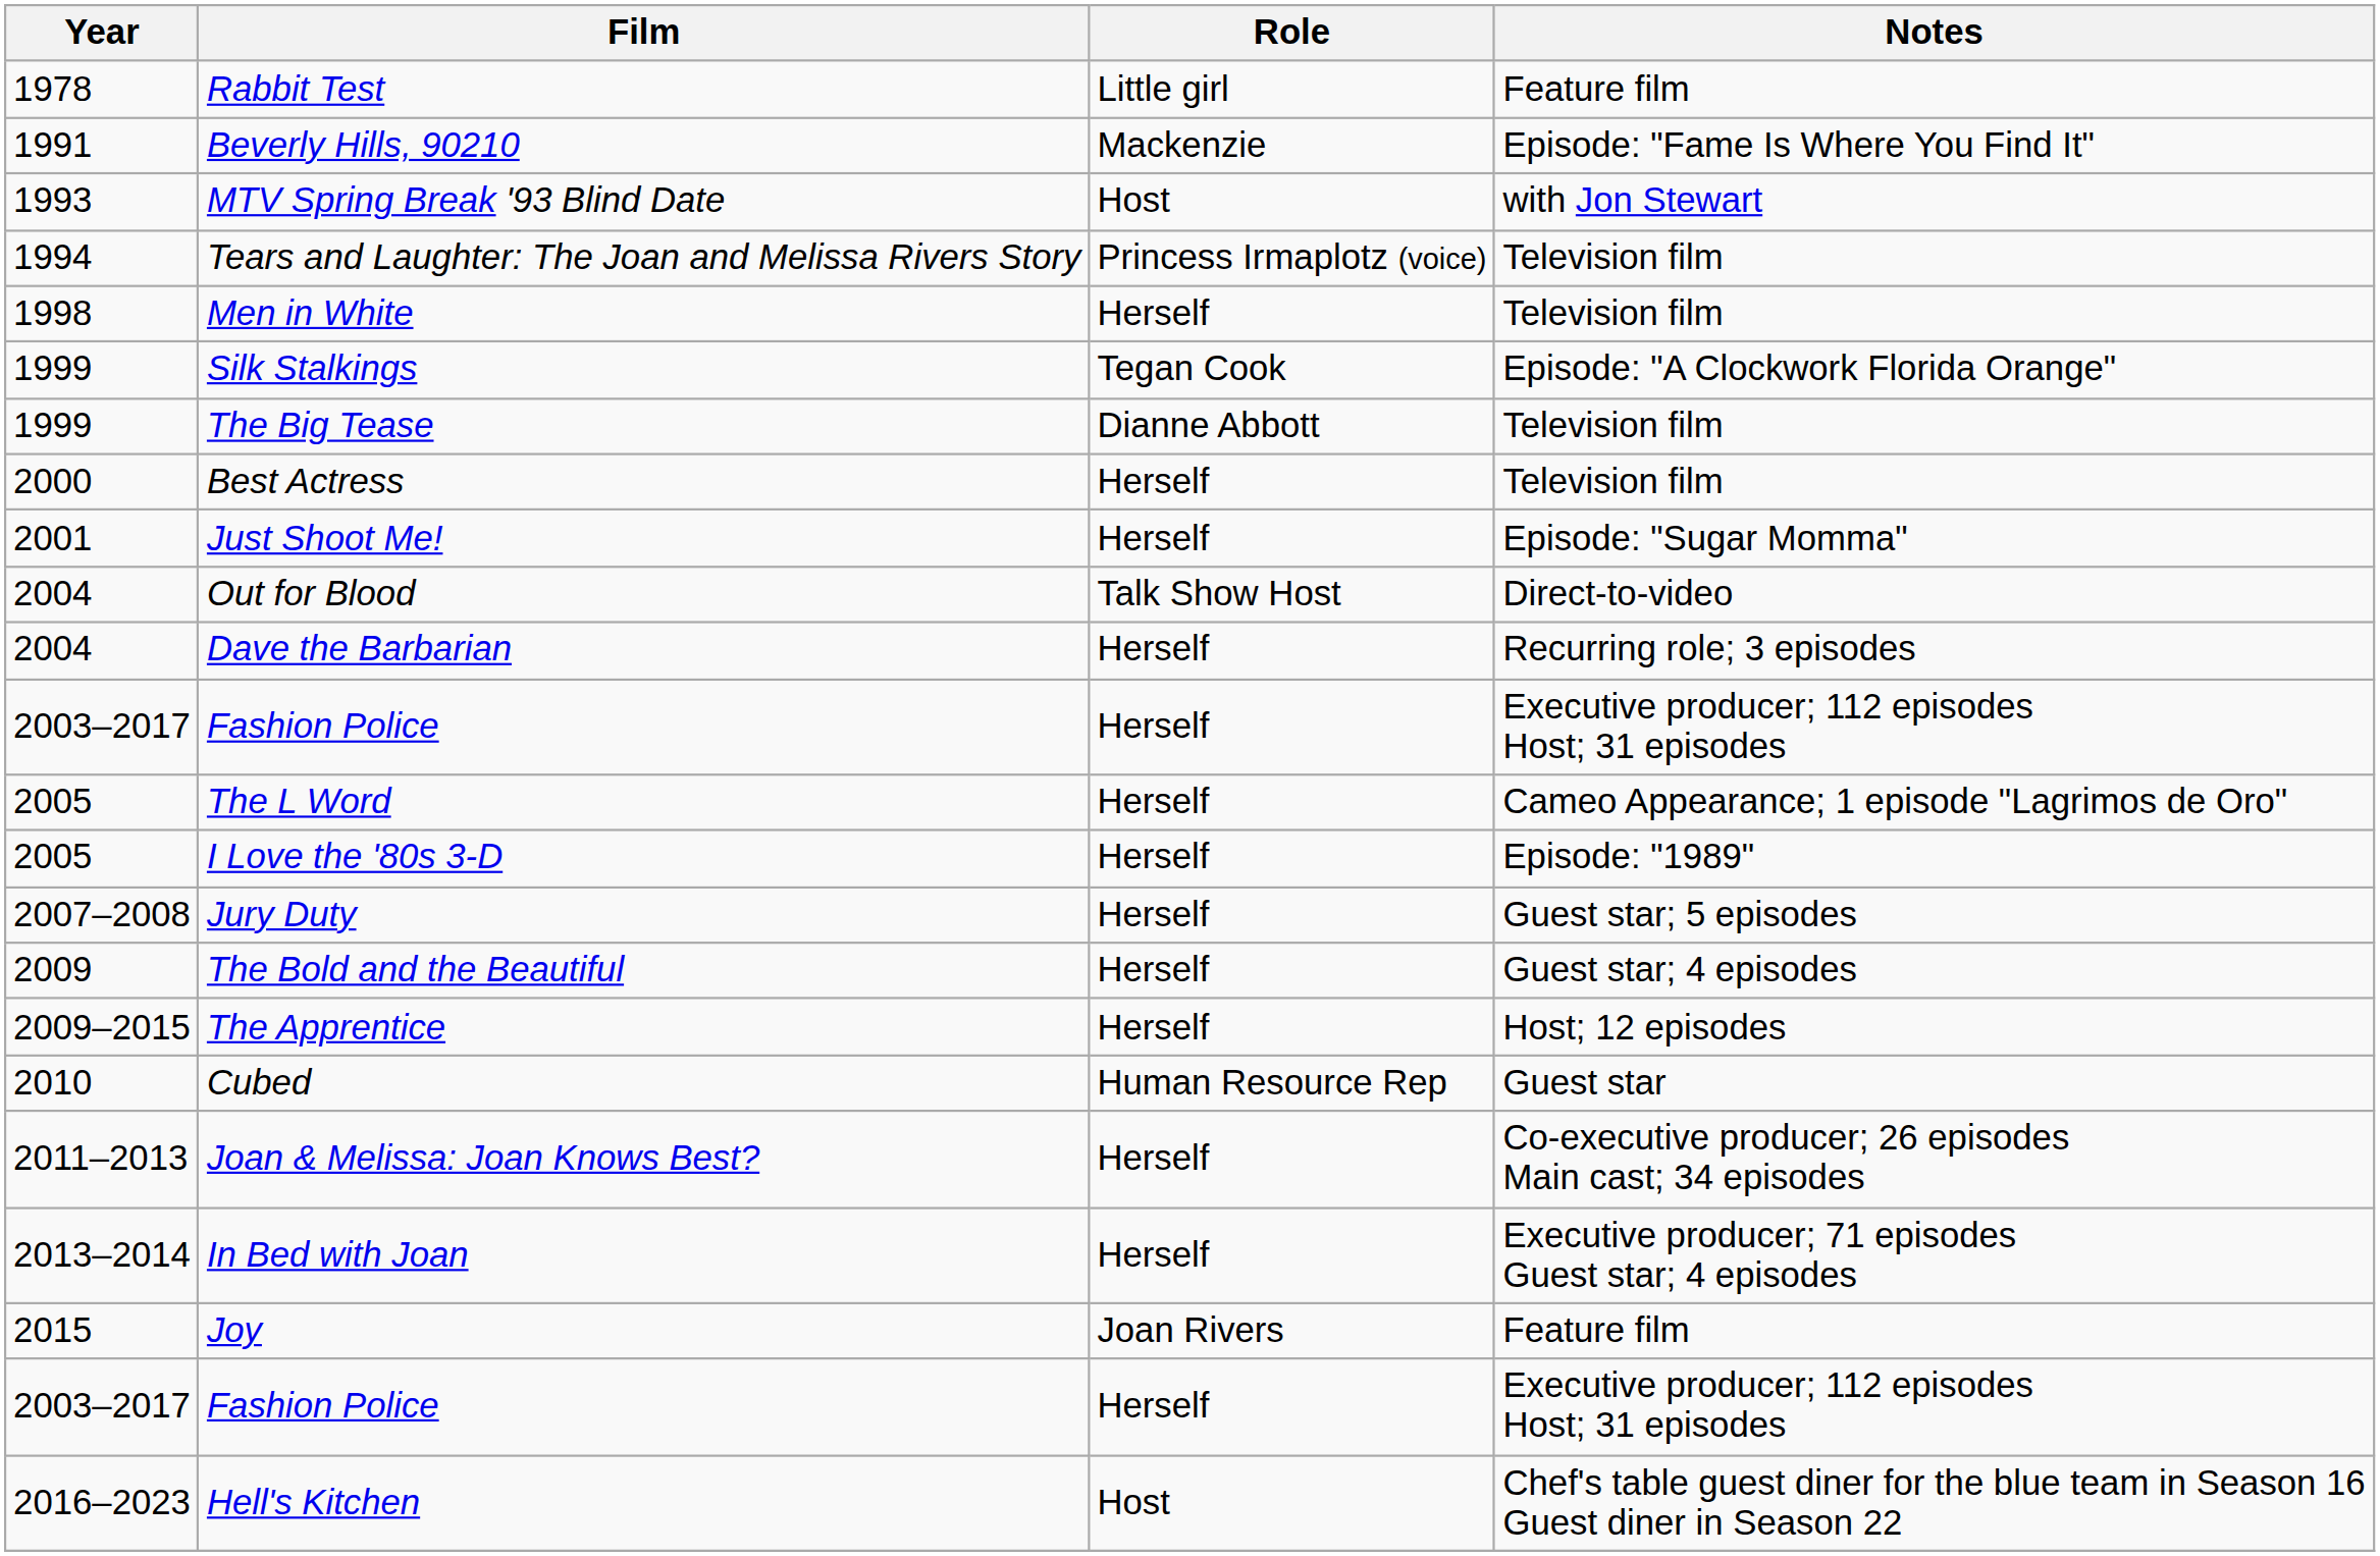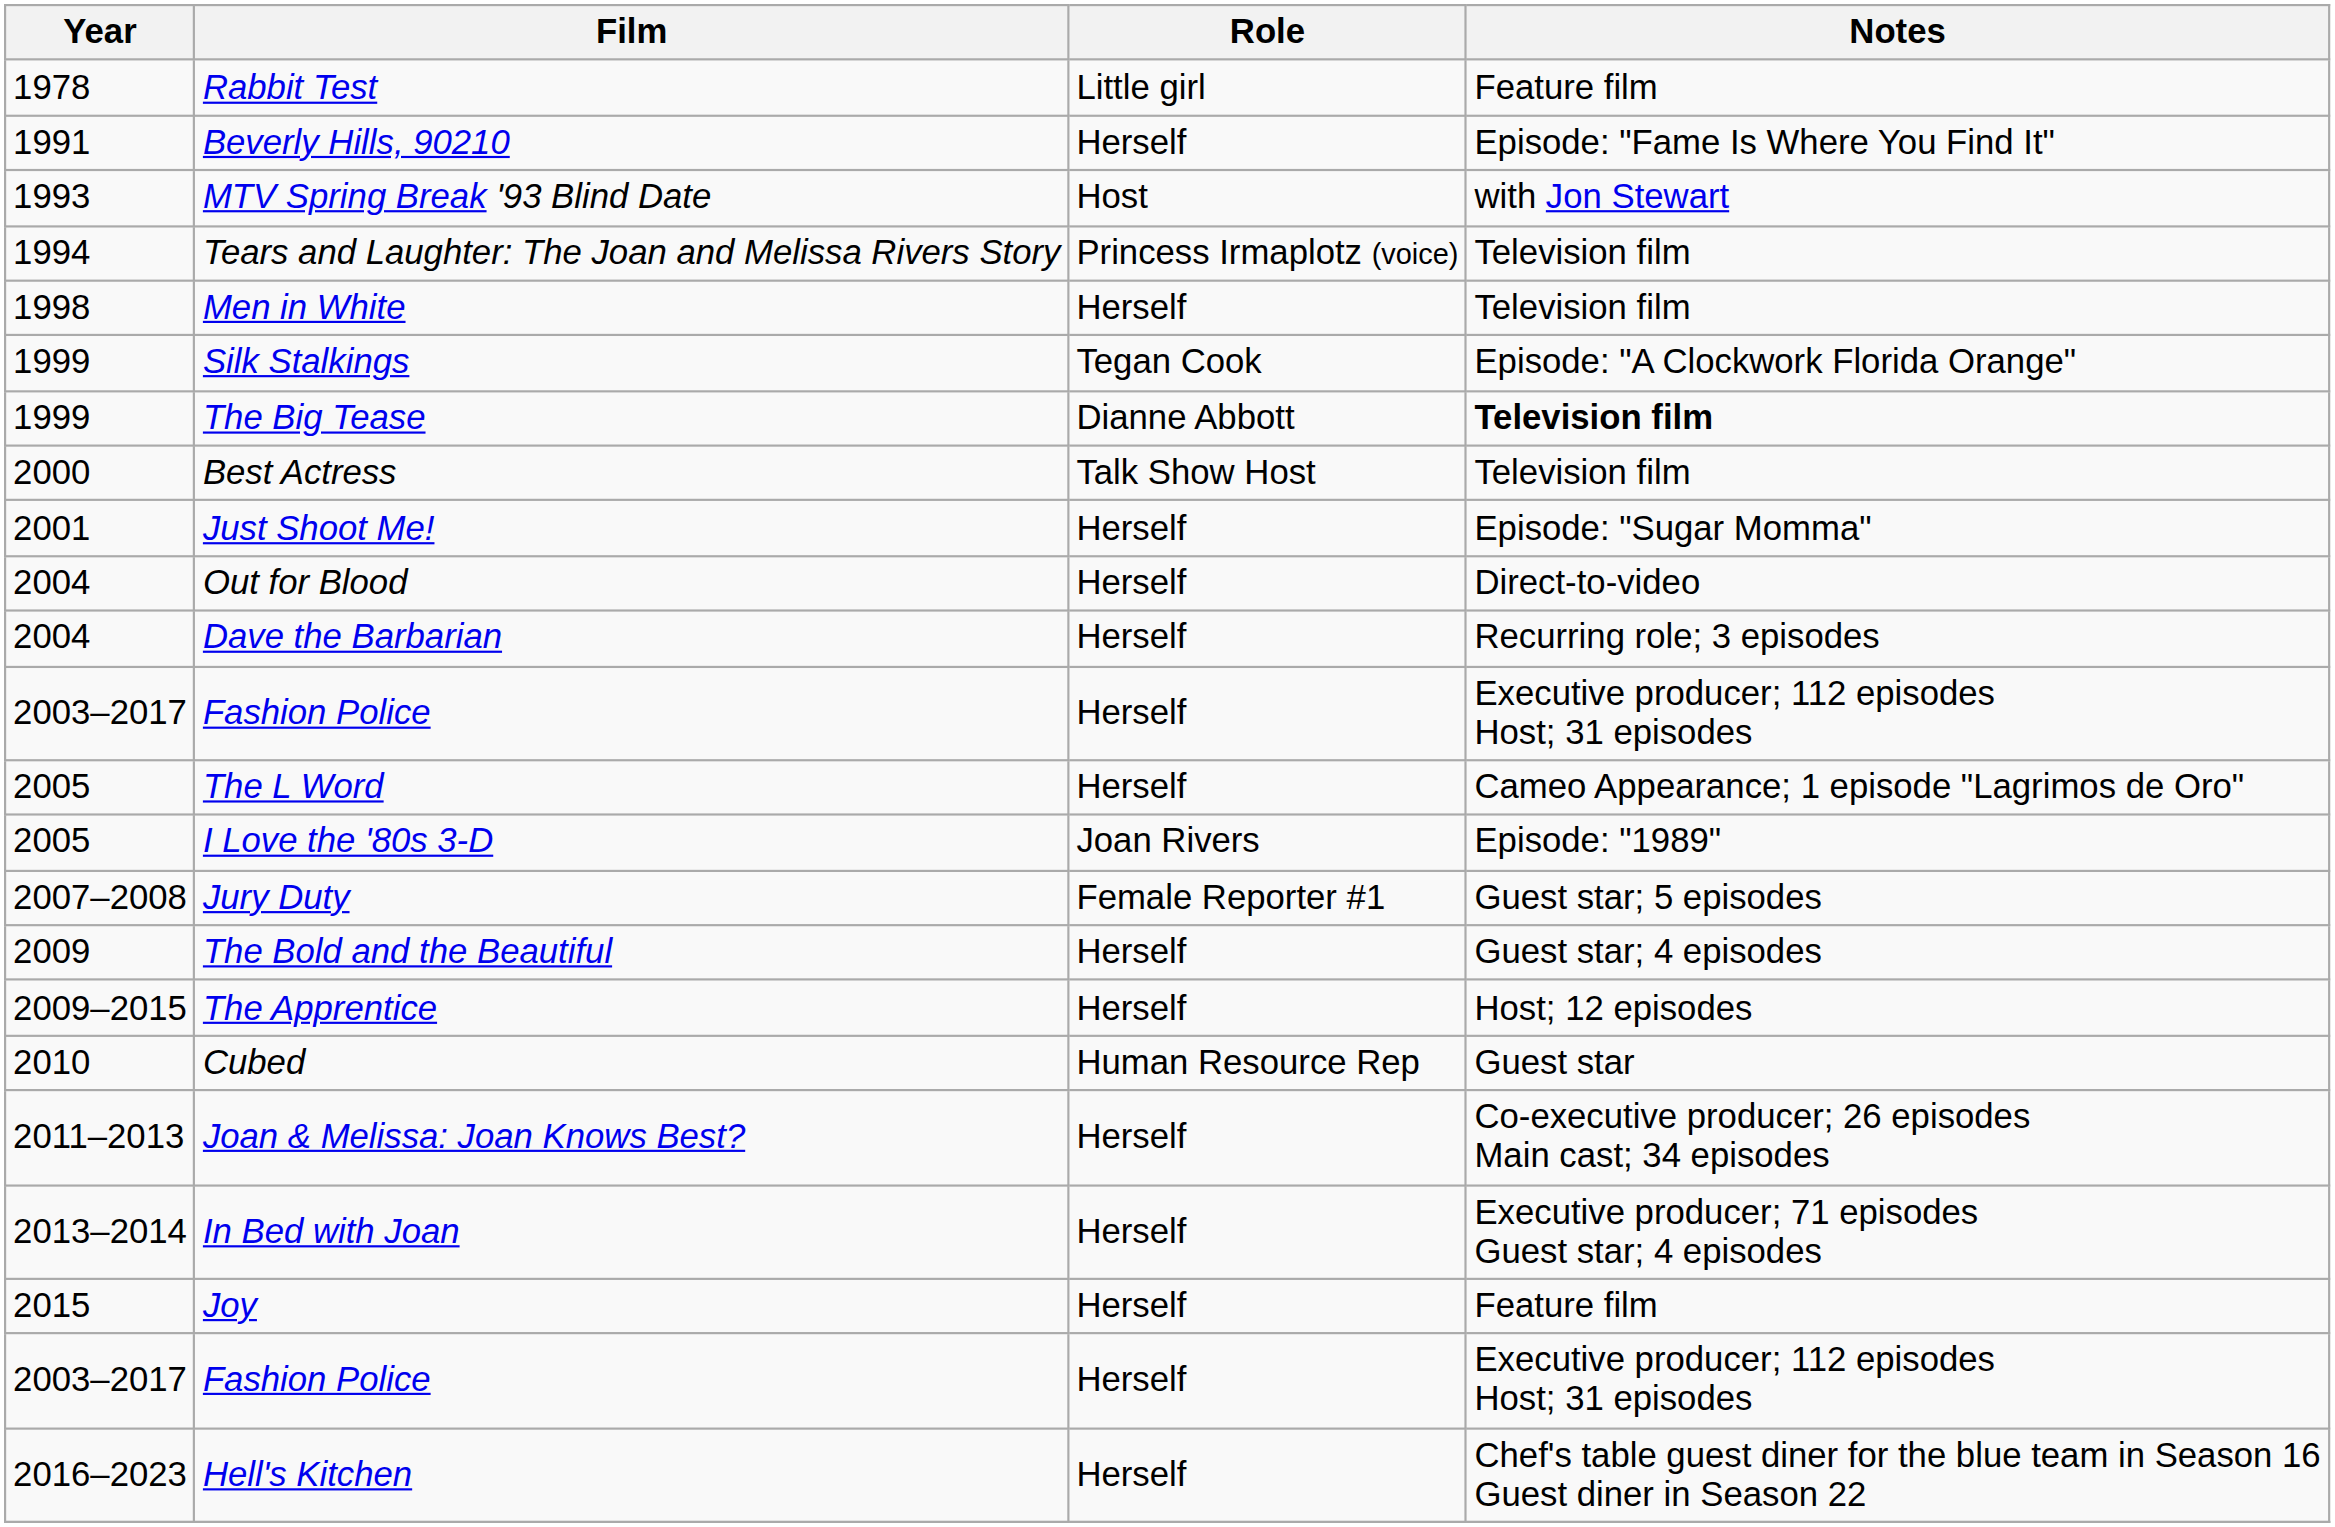 <table class="wikitable">
 <tr>
 <th>Year</th>
 <th>Film</th>
 <th>Role</th>
 <th>Notes</th>
 </tr>
 <tr>
 <td>1978</td>
 <td><em><a href='#'>Rabbit Test</a></em></td>
 <td>Little girl</td>
 <td>Feature film</td>
 </tr>
 <tr>
 <td>1991</td>
 <td><em><a href='#'>Beverly Hills, 90210</a></em></td>
-<td>Mackenzie</td>
+<td>Herself</td>
 <td>Episode: "Fame Is Where You Find It"</td>
 </tr>
 <tr>
 <td>1993</td>
 <td><em><a href='#'>MTV Spring Break</a> '93 Blind Date</em></td>
 <td>Host</td>
 <td>with <a href='#'>Jon Stewart</a></td>
 </tr>
 <tr>
 <td>1994</td>
 <td><em>Tears and Laughter: The Joan and Melissa Rivers Story</em></td>
 <td>Princess Irmaplotz <small>(voice)</small></td>
 <td>Television film</td>
 </tr>
 <tr>
 <td>1998</td>
 <td><em><a href='#'>Men in White</a></em></td>
 <td>Herself</td>
 <td>Television film</td>
 </tr>
 <tr>
 <td>1999</td>
 <td><em><a href='#'>Silk Stalkings</a></em></td>
 <td>Tegan Cook</td>
 <td>Episode: "A Clockwork Florida Orange"</td>
 </tr>
 <tr>
 <td>1999</td>
 <td><em><a href='#'>The Big Tease</a></em></td>
 <td>Dianne Abbott</td>
-<td>Television film</td>
+<td><strong>Television film</strong></td>
 </tr>
 <tr>
 <td>2000</td>
 <td><em>Best Actress</em></td>
-<td>Herself</td>
+<td>Talk Show Host</td>
 <td>Television film</td>
 </tr>
 <tr>
 <td>2001</td>
 <td><em><a href='#'>Just Shoot Me!</a></em></td>
 <td>Herself</td>
 <td>Episode: "Sugar Momma"</td>
 </tr>
 <tr>
 <td>2004</td>
 <td><em>Out for Blood</em></td>
-<td>Talk Show Host</td>
+<td>Herself</td>
 <td>Direct-to-video</td>
 </tr>
 <tr>
 <td>2004</td>
 <td><em><a href='#'>Dave the Barbarian</a></em></td>
 <td>Herself</td>
 <td>Recurring role; 3 episodes</td>
 </tr>
 <tr>
 <td>2003–2017</td>
 <td><em><a href='#'>Fashion Police</a></em></td>
 <td>Herself</td>
 <td>Executive producer; 112 episodes<br>Host; 31 episodes</td>
 </tr>
 <tr>
 <td>2005</td>
 <td><em><a href='#'>The L Word</a></em></td>
 <td>Herself</td>
 <td>Cameo Appearance; 1 episode "Lagrimos de Oro"</td>
 </tr>
 <tr>
 <td>2005</td>
 <td><em><a href='#'>I Love the '80s 3-D</a></em></td>
-<td>Herself</td>
+<td>Joan Rivers</td>
 <td>Episode: "1989"</td>
 </tr>
 <tr>
 <td>2007–2008</td>
 <td><em><a href='#'>Jury Duty</a></em></td>
-<td>Herself</td>
+<td>Female Reporter #1</td>
 <td>Guest star; 5 episodes</td>
 </tr>
 <tr>
 <td>2009</td>
 <td><em><a href='#'>The Bold and the Beautiful</a></em></td>
 <td>Herself</td>
 <td>Guest star; 4 episodes</td>
 </tr>
 <tr>
 <td>2009–2015</td>
 <td><em><a href='#'>The Apprentice</a></em></td>
 <td>Herself</td>
 <td>Host; 12 episodes</td>
 </tr>
 <tr>
 <td>2010</td>
 <td><em>Cubed</em></td>
 <td>Human Resource Rep</td>
 <td>Guest star</td>
 </tr>
 <tr>
 <td>2011–2013</td>
 <td><em><a href='#'>Joan & Melissa: Joan Knows Best?</a></em></td>
 <td>Herself</td>
 <td>Co-executive producer; 26 episodes<br>Main cast; 34 episodes</td>
 </tr>
 <tr>
 <td>2013–2014</td>
 <td><em><a href='#'>In Bed with Joan</a></em></td>
 <td>Herself</td>
 <td>Executive producer; 71 episodes<br>Guest star; 4 episodes</td>
 </tr>
 <tr>
 <td>2015</td>
 <td><em><a href='#'>Joy</a></em></td>
-<td>Joan Rivers</td>
+<td>Herself</td>
 <td>Feature film</td>
 </tr>
 <tr>
 <td>2003–2017</td>
 <td><em><a href='#'>Fashion Police</a></em></td>
 <td>Herself</td>
 <td>Executive producer; 112 episodes<br>Host; 31 episodes</td>
 </tr>
 <tr>
 <td>2016–2023</td>
 <td><em><a href='#'>Hell's Kitchen</a></em></td>
-<td>Host</td>
+<td>Herself</td>
 <td>Chef's table guest diner for the blue team in Season 16<br>Guest diner in Season 22</td>
 </tr>
 <tr>
 </tr>
 </table>
